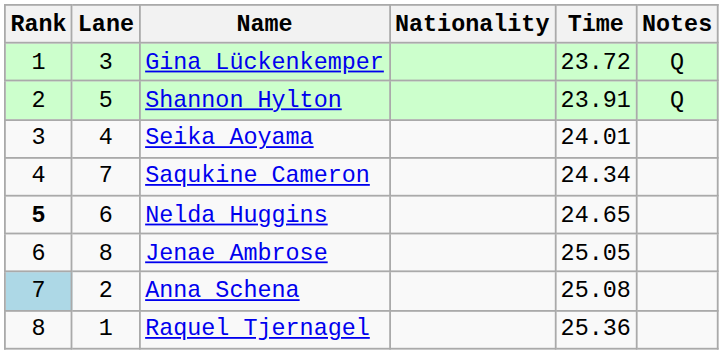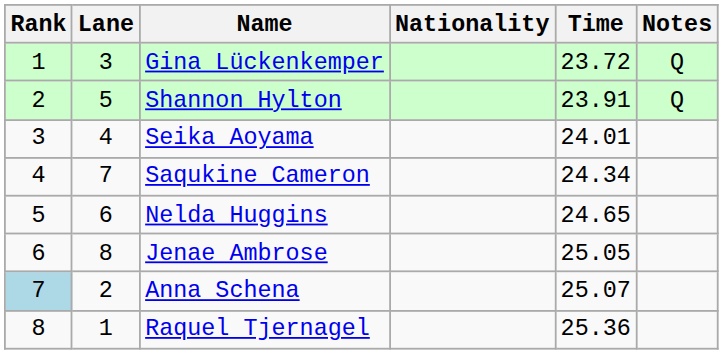 <table class="wikitable sortable" style="text-align:center">
 <tr>
 <th>Rank</th>
 <th>Lane</th>
 <th>Name</th>
 <th>Nationality</th>
 <th>Time</th>
 <th>Notes</th>
 </tr>
 <tr bgcolor=ccffcc>
 <td>1</td>
 <td>3</td>
 <td align=left><a href='#'>Gina Lückenkemper</a></td>
 <td align=left></td>
 <td>23.72</td>
 <td>Q</td>
 </tr>
 <tr bgcolor=ccffcc>
 <td>2</td>
 <td>5</td>
 <td align=left><a href='#'>Shannon Hylton</a></td>
 <td align=left></td>
 <td>23.91</td>
 <td>Q</td>
 </tr>
 <tr>
 <td>3</td>
 <td>4</td>
 <td align=left><a href='#'>Seika Aoyama</a></td>
 <td align=left></td>
 <td>24.01</td>
 <td></td>
 </tr>
 <tr>
 <td>4</td>
 <td>7</td>
 <td align=left><a href='#'>Saqukine Cameron</a></td>
 <td align=left></td>
 <td>24.34</td>
 <td></td>
 </tr>
 <tr>
-<td><strong>5</strong></td>
+<td>5</td>
 <td>6</td>
 <td align=left><a href='#'>Nelda Huggins</a></td>
 <td align=left></td>
 <td>24.65</td>
 <td></td>
 </tr>
 <tr>
 <td>6</td>
 <td>8</td>
 <td align=left><a href='#'>Jenae Ambrose</a></td>
 <td align=left></td>
 <td>25.05</td>
 <td></td>
 </tr>
 <tr>
 <td style="background: lightblue;">7</td>
 <td>2</td>
 <td align=left><a href='#'>Anna Schena</a></td>
 <td align=left></td>
-<td>25.08</td>
+<td>25.07</td>
 <td></td>
 </tr>
 <tr>
 <td>8</td>
 <td>1</td>
 <td align=left><a href='#'>Raquel Tjernagel</a></td>
 <td align=left></td>
 <td>25.36</td>
 <td></td>
 </tr>
 </table>
